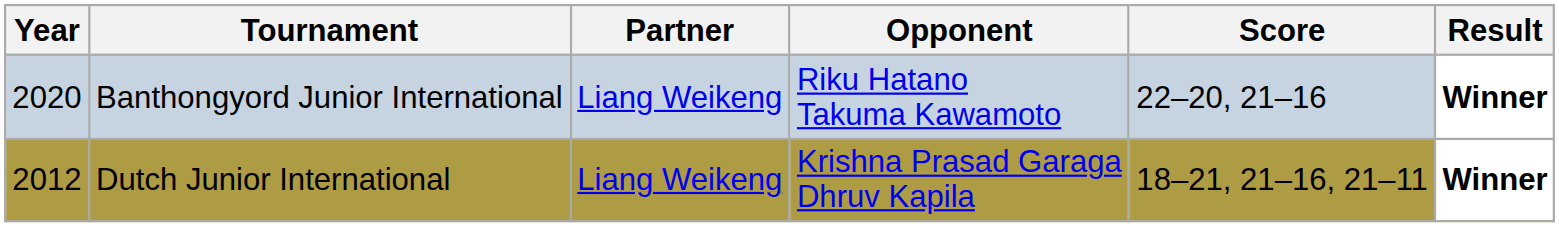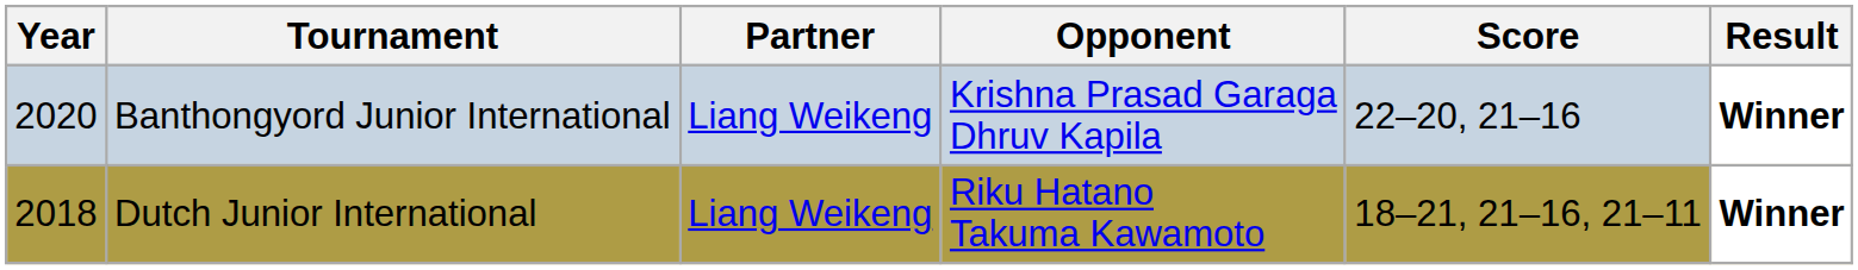 <table class="sortable wikitable" style="font-size: 90%;">
 <tr>
 <th>Year</th>
 <th>Tournament</th>
 <th>Partner</th>
 <th>Opponent</th>
 <th>Score</th>
 <th>Result</th>
 </tr>
 <tr style="background:#C6D4E1">
 <td align="center">2020</td>
 <td align="left">Banthongyord Junior International</td>
 <td align="left"> <a href='#'>Liang Weikeng</a></td>
-<td align="left"> <a href='#'>Riku Hatano</a><br> <a href='#'>Takuma Kawamoto</a></td>
+<td align="left"> <a href='#'>Krishna Prasad Garaga</a><br> <a href='#'>Dhruv Kapila</a></td>
 <td align="left">22–20, 21–16</td>
 <td style="text-align:left; background:white"> <strong>Winner</strong></td>
 </tr>
 <tr style="background:#AE9C45">
-<td align="center">2012</td>
+<td align="center">2018</td>
 <td align="left">Dutch Junior International</td>
 <td align="left"> <a href='#'>Liang Weikeng</a></td>
-<td align="left"> <a href='#'>Krishna Prasad Garaga</a><br> <a href='#'>Dhruv Kapila</a></td>
+<td align="left"> <a href='#'>Riku Hatano</a><br> <a href='#'>Takuma Kawamoto</a></td>
 <td align="left">18–21, 21–16, 21–11</td>
 <td style="text-align:left; background:white"> <strong>Winner</strong></td>
 </tr>
 </table>
